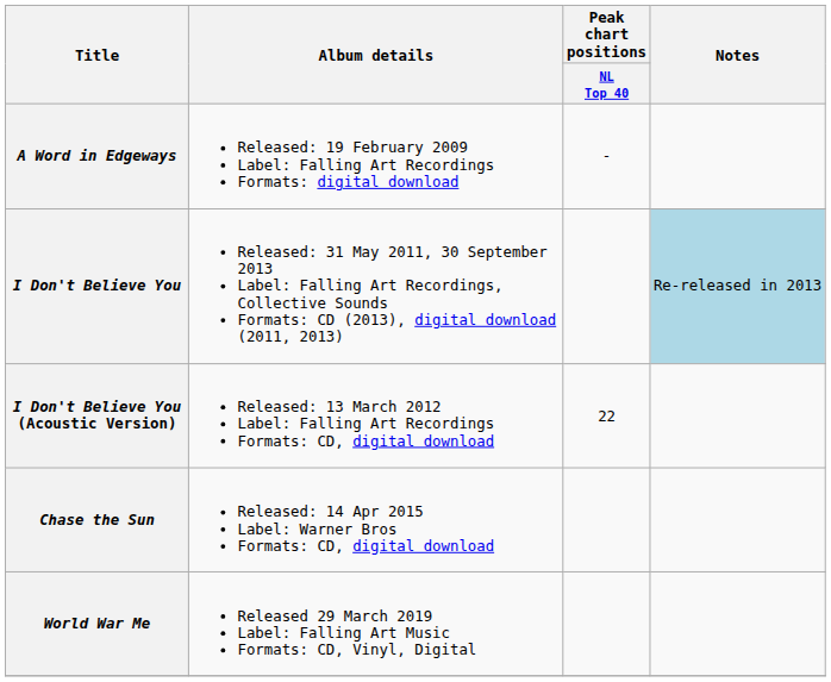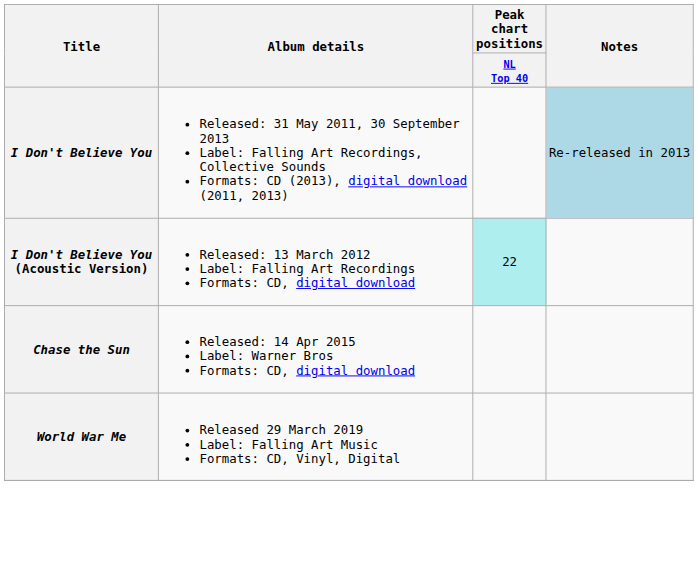 <table class="wikitable plainrowheaders">
 <tr>
 <th scope="col" rowspan="2" style="width:12em;">Title</th>
 <th scope="col" rowspan="2" style="width:25em;">Album details</th>
 <th colspan="1">Peak <br>chart <br>positions</th>
 <th rowspan="2">Notes</th>
 </tr>
 <tr>
 <th><small><a href='#'>NL<br>Top 40</a><br></small></th>
 </tr>
 <tr>
-<th scope="row"><em>A Word in Edgeways</em></th>
-<td><br><ul><li>Released: 19 February 2009</li><li>Label: Falling Art Recordings</li><li>Formats:  <a href='#'>digital download</a></li></ul></td>
-<td align="center">-</td>
-<td></td>
-</tr>
-<tr>
 <th scope="row"><em>I Don't Believe You</em></th>
 <td><br><ul><li>Released: 31 May 2011, 30 September 2013</li><li>Label: Falling Art Recordings, Collective Sounds</li><li>Formats:  CD (2013), <a href='#'>digital download</a> (2011, 2013)</li></ul></td>
 <td></td>
 <td align="center" style="background: lightblue;">Re-released in 2013</td>
 </tr>
 <tr>
 <th scope="row"><em>I Don't Believe You</em><br> (Acoustic Version)</th>
 <td><br><ul><li>Released: 13 March 2012</li><li>Label: Falling Art Recordings</li><li>Formats: CD, <a href='#'>digital download</a></li></ul></td>
-<td align="center">22</td>
+<td align="center" style="background: paleturquoise;">22</td>
 <td></td>
 </tr>
 <tr>
 <th scope="row"><em>Chase the Sun</em></th>
 <td><br><ul><li>Released: 14 Apr 2015</li><li>Label: Warner Bros</li><li>Formats: CD, <a href='#'>digital download</a></li></ul></td>
 <td></td>
 <td></td>
 </tr>
 <tr>
 <th scope="row"><em>World War Me</em></th>
 <td><br><ul><li>Released 29 March 2019</li><li>Label: Falling Art Music</li><li>Formats: CD, Vinyl, Digital</li></ul></td>
 <td></td>
 <td></td>
 </tr>
 <tr>
 </tr>
 </table>
